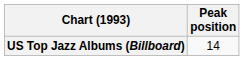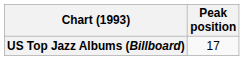 <table class="wikitable plainrowheaders" style="text-align:center">
 <tr>
 <th scope="col">Chart (1993)</th>
 <th scope="col">Peak<br>position</th>
 </tr>
 <tr>
 <th scope="row">US Top Jazz Albums (<em>Billboard</em>)</th>
-<td>14</td>
+<td>17</td>
 </tr>
 </table>
